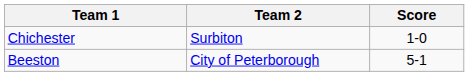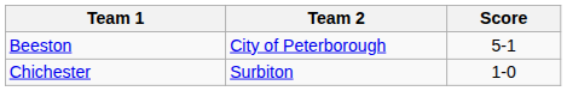 <table class="wikitable" style="font-size: 100%">
 <tr>
 <th width=200>Team 1</th>
 <th width=200>Team 2</th>
 <th width=100>Score</th>
 </tr>
 <tr>
+<td><a href='#'>Beeston</a></td>
+<td><a href='#'>City of Peterborough</a></td>
+<td align=center>5-1</td>
+</tr>
+<tr>
 <td><a href='#'>Chichester</a></td>
 <td><a href='#'>Surbiton</a></td>
 <td align=center>1-0</td>
 </tr>
-<tr>
-<td><a href='#'>Beeston</a></td>
-<td><a href='#'>City of Peterborough</a></td>
-<td align=center>5-1</td>
-</tr>
 </table>
